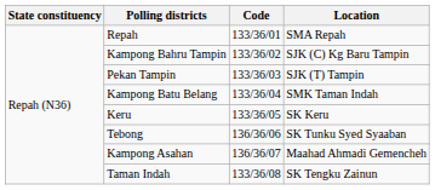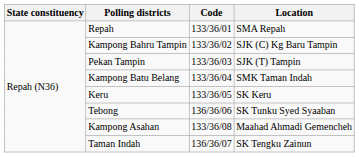 <table class="wikitable sortable mw-collapsible" style="white-space:nowrap;font-size:90%">
 <tr>
 <th>State constituency</th>
 <th>Polling districts</th>
 <th>Code</th>
 <th>Location</th>
 </tr>
 <tr>
 <td rowspan="8">Repah (N36)</td>
 <td>Repah</td>
 <td>133/36/01</td>
 <td>SMA Repah</td>
 </tr>
 <tr>
 <td>Kampong Bahru Tampin</td>
 <td>133/36/02</td>
 <td>SJK (C) Kg Baru Tampin</td>
 </tr>
 <tr>
 <td>Pekan Tampin</td>
 <td>133/36/03</td>
 <td>SJK (T) Tampin</td>
 </tr>
 <tr>
 <td>Kampong Batu Belang</td>
 <td>133/36/04</td>
 <td>SMK Taman Indah</td>
 </tr>
 <tr>
 <td>Keru</td>
 <td>133/36/05</td>
 <td>SK Keru</td>
 </tr>
 <tr>
 <td>Tebong</td>
 <td>136/36/06</td>
 <td>SK Tunku Syed Syaaban</td>
 </tr>
 <tr>
 <td>Kampong Asahan</td>
-<td>136/36/07</td>
+<td>133/36/08</td>
 <td>Maahad Ahmadi Gemencheh</td>
 </tr>
 <tr>
 <td>Taman Indah</td>
-<td>133/36/08</td>
+<td>136/36/07</td>
 <td>SK Tengku Zainun</td>
 </tr>
 </table>
